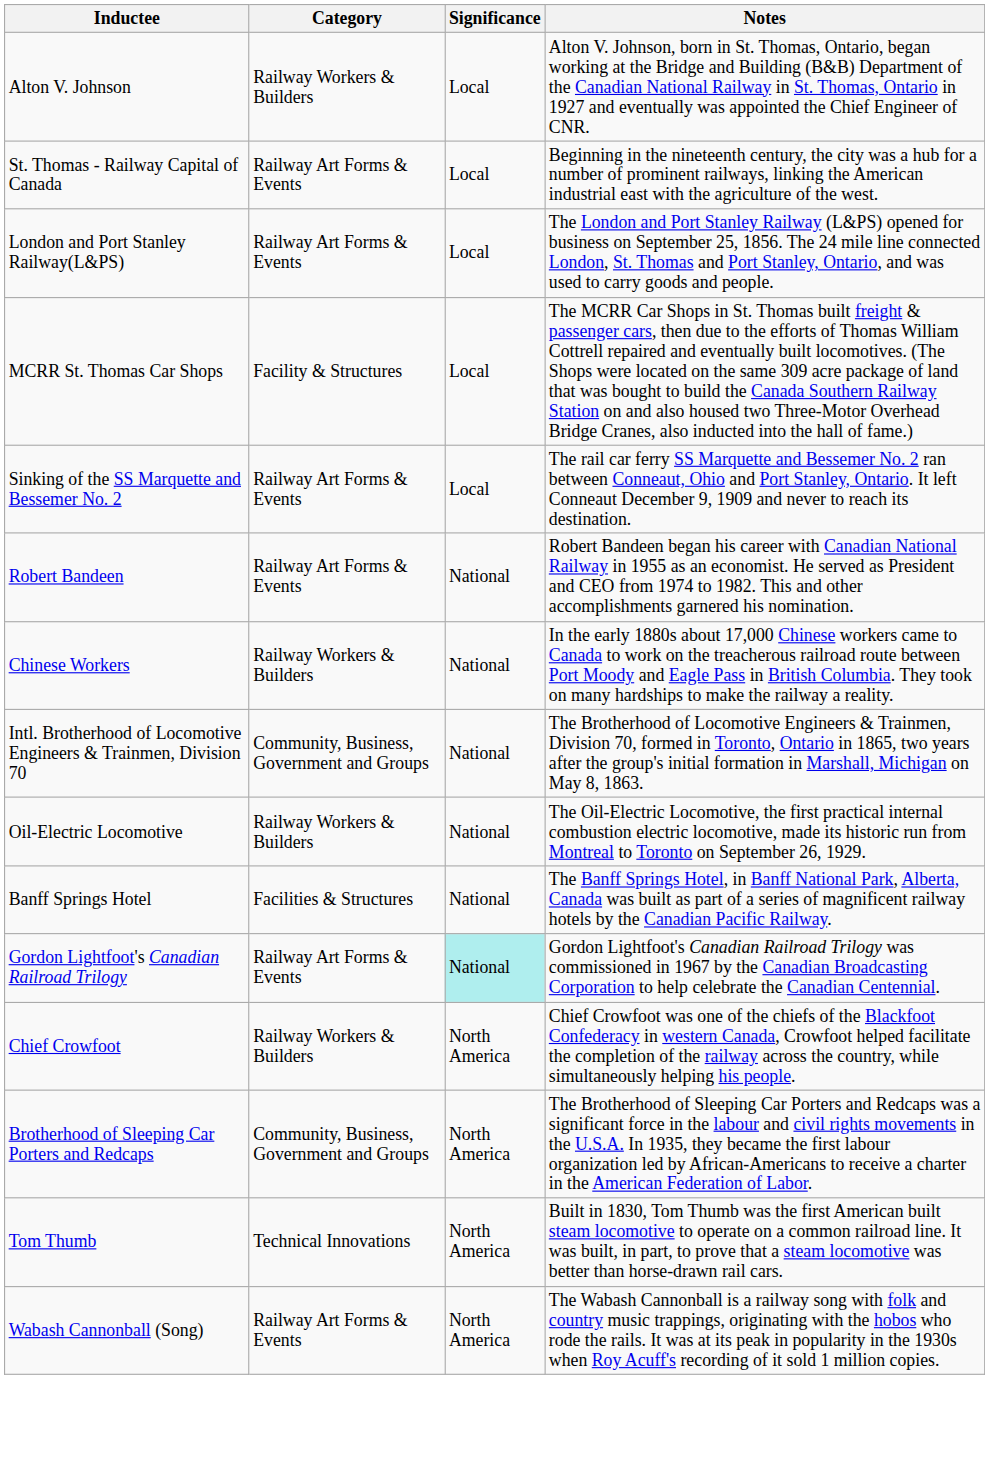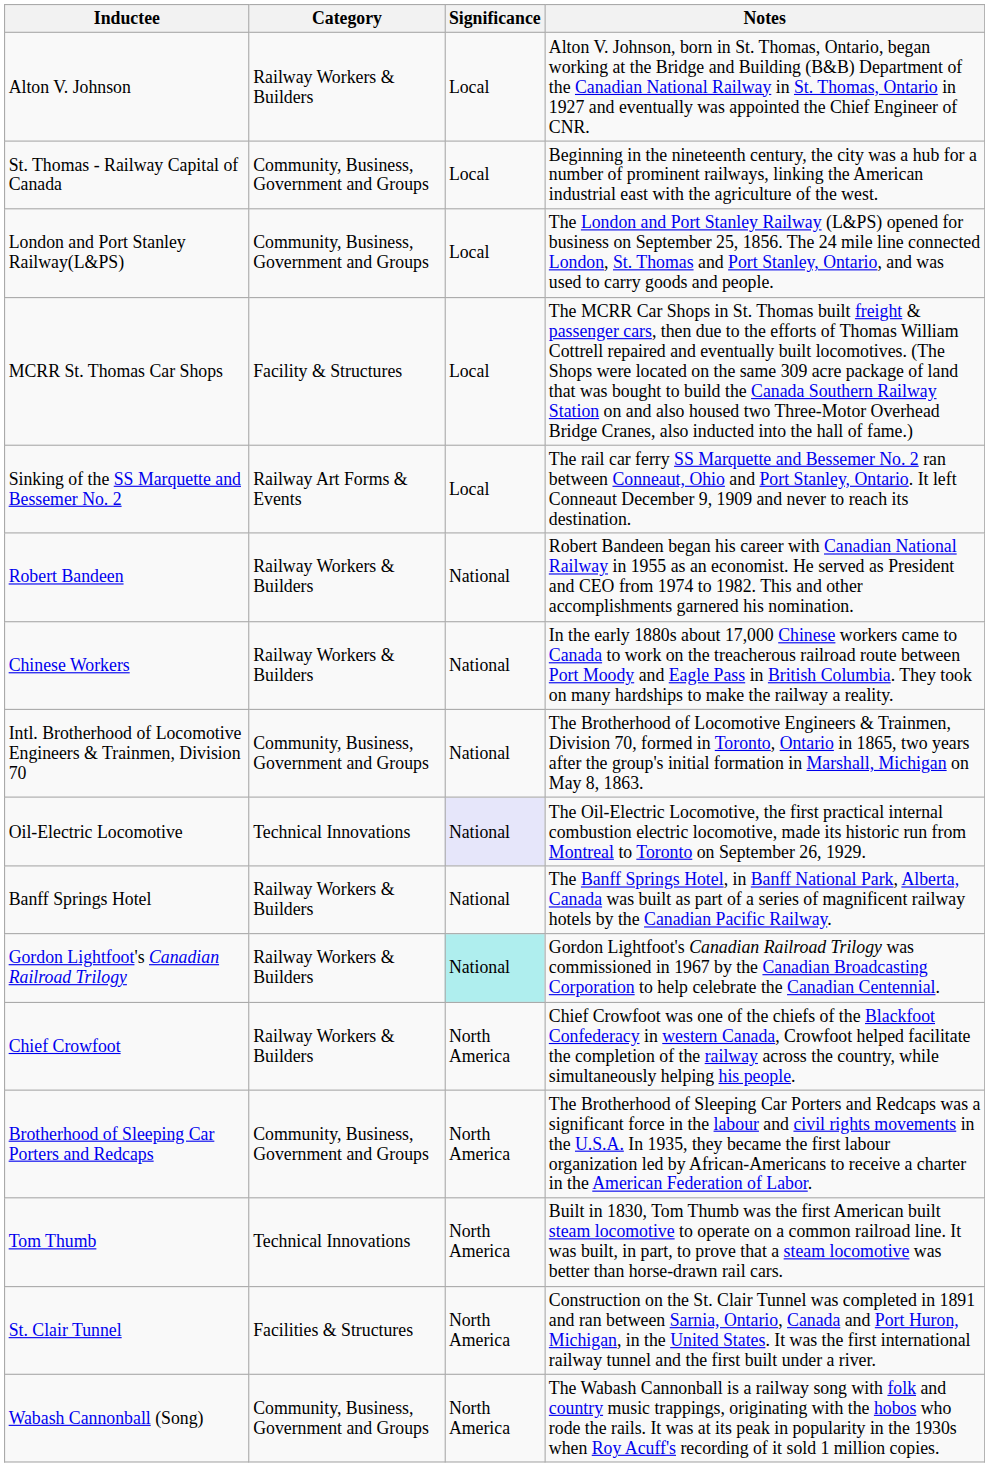 <table class="wikitable sortable" width=100%>
 <tr>
 <th width=25%>Inductee</th>
 <th width=20%>Category</th>
 <th width=10%>Significance</th>
 <th width=45%>Notes</th>
 </tr>
 <tr>
 <td>Alton V. Johnson</td>
 <td>Railway Workers & Builders</td>
 <td>Local</td>
 <td>Alton V. Johnson, born in St. Thomas, Ontario, began working at the Bridge and Building (B&B) Department of the <a href='#'>Canadian National Railway</a> in <a href='#'>St. Thomas, Ontario</a> in 1927 and eventually was appointed the Chief Engineer of CNR.</td>
 </tr>
 <tr>
 <td>St. Thomas - Railway Capital of Canada</td>
-<td>Railway Art Forms & Events</td>
+<td>Community, Business, Government and Groups</td>
 <td>Local</td>
 <td>Beginning in the nineteenth century, the city was a hub for a number of prominent railways, linking the American industrial east with the agriculture of the west.</td>
 </tr>
 <tr>
 <td>London and Port Stanley Railway(L&PS)</td>
-<td>Railway Art Forms & Events</td>
+<td>Community, Business, Government and Groups</td>
 <td>Local</td>
 <td>The <a href='#'>London and Port Stanley Railway</a> (L&PS) opened for business on September 25, 1856. The 24 mile line connected <a href='#'>London</a>, <a href='#'>St. Thomas</a> and <a href='#'>Port Stanley, Ontario</a>, and was used to carry goods and people.</td>
 </tr>
 <tr>
 <td>MCRR St. Thomas Car Shops</td>
 <td>Facility & Structures</td>
 <td>Local</td>
 <td>The MCRR Car Shops in St. Thomas built <a href='#'>freight</a> & <a href='#'>passenger cars</a>, then due to the efforts of Thomas William Cottrell repaired and eventually built locomotives. (The Shops were located on the same 309 acre package of land that was bought to build the <a href='#'>Canada Southern Railway Station</a> on and also housed two Three-Motor Overhead Bridge Cranes, also inducted into the hall of fame.)</td>
 </tr>
 <tr>
 <td>Sinking of the <a href='#'>SS Marquette and Bessemer No. 2</a></td>
 <td>Railway Art Forms & Events</td>
 <td>Local</td>
 <td>The rail car ferry <a href='#'>SS Marquette and Bessemer No. 2</a> ran between <a href='#'>Conneaut, Ohio</a> and <a href='#'>Port Stanley, Ontario</a>. It left Conneaut December 9, 1909 and never to reach its destination.</td>
 </tr>
 <tr>
 <td><a href='#'>Robert Bandeen</a></td>
-<td>Railway Art Forms & Events</td>
+<td>Railway Workers & Builders</td>
 <td>National</td>
 <td>Robert Bandeen began his career with <a href='#'>Canadian National Railway</a> in 1955 as an economist. He served as President and CEO from 1974 to 1982. This and other accomplishments garnered his nomination.</td>
 </tr>
 <tr>
 <td><a href='#'>Chinese Workers</a></td>
 <td>Railway Workers & Builders</td>
 <td>National</td>
 <td>In the early 1880s about 17,000 <a href='#'>Chinese</a> workers came to <a href='#'>Canada</a> to work on the treacherous railroad route between <a href='#'>Port Moody</a> and <a href='#'>Eagle Pass</a> in <a href='#'>British Columbia</a>. They took on many hardships to make the railway a reality.</td>
 </tr>
 <tr>
 <td>Intl. Brotherhood of Locomotive Engineers & Trainmen, Division 70</td>
 <td>Community, Business, Government and Groups</td>
 <td>National</td>
 <td>The Brotherhood of Locomotive Engineers & Trainmen, Division 70, formed in <a href='#'>Toronto</a>, <a href='#'>Ontario</a> in 1865, two years after the group's initial formation in <a href='#'>Marshall, Michigan</a> on May 8, 1863.</td>
 </tr>
 <tr>
 <td>Oil-Electric Locomotive</td>
-<td>Railway Workers & Builders</td>
-<td>National</td>
+<td>Technical Innovations</td>
+<td style="background: lavender;">National</td>
 <td>The Oil-Electric Locomotive, the first practical internal combustion electric locomotive, made its historic run from <a href='#'>Montreal</a> to <a href='#'>Toronto</a> on September 26, 1929.</td>
 </tr>
 <tr>
 <td>Banff Springs Hotel</td>
-<td>Facilities & Structures</td>
+<td>Railway Workers & Builders</td>
 <td>National</td>
 <td>The <a href='#'>Banff Springs Hotel</a>, in <a href='#'>Banff National Park</a>, <a href='#'>Alberta, Canada</a> was built as part of a series of magnificent railway hotels by the <a href='#'>Canadian Pacific Railway</a>.</td>
 </tr>
 <tr>
 <td><a href='#'>Gordon Lightfoot</a>'s <em><a href='#'>Canadian Railroad Trilogy</a></em></td>
-<td>Railway Art Forms & Events</td>
+<td>Railway Workers & Builders</td>
 <td style="background: paleturquoise;">National</td>
 <td>Gordon Lightfoot's <em>Canadian Railroad Trilogy</em> was commissioned in 1967 by the <a href='#'>Canadian Broadcasting Corporation</a> to help celebrate the <a href='#'>Canadian Centennial</a>.</td>
 </tr>
 <tr>
 <td><a href='#'>Chief Crowfoot</a></td>
 <td>Railway Workers & Builders</td>
 <td>North America</td>
 <td>Chief Crowfoot was one of the chiefs of the <a href='#'>Blackfoot Confederacy</a> in <a href='#'>western Canada</a>, Crowfoot helped facilitate the completion of the <a href='#'>railway</a> across the country, while simultaneously helping <a href='#'>his people</a>.</td>
 </tr>
 <tr>
 <td><a href='#'> Brotherhood of Sleeping Car Porters and Redcaps</a></td>
 <td>Community, Business, Government and Groups</td>
 <td>North America</td>
 <td>The Brotherhood of Sleeping Car Porters and Redcaps was a significant force in the <a href='#'>labour</a> and <a href='#'>civil rights movements</a> in the <a href='#'>U.S.A.</a> In 1935, they became the first labour organization led by African-Americans to receive a charter in the <a href='#'>American Federation of Labor</a>.</td>
 </tr>
 <tr>
 <td><a href='#'>Tom Thumb</a></td>
 <td>Technical Innovations</td>
 <td>North America</td>
 <td>Built in 1830, Tom Thumb was the first American built <a href='#'>steam locomotive</a> to operate on a common railroad line. It was built, in part, to prove that a <a href='#'>steam locomotive</a> was better than horse-drawn rail cars.</td>
 </tr>
 <tr>
+<td><a href='#'>St. Clair Tunnel</a></td>
+<td>Facilities & Structures</td>
+<td>North America</td>
+<td>Construction on the St. Clair Tunnel was completed in 1891 and ran between <a href='#'>Sarnia, Ontario</a>, <a href='#'>Canada</a> and <a href='#'>Port Huron, Michigan</a>, in the <a href='#'>United States</a>. It was the first international railway tunnel and the first built under a river.</td>
+</tr>
+<tr>
 <td><a href='#'>Wabash Cannonball</a> (Song)</td>
-<td>Railway Art Forms & Events</td>
+<td>Community, Business, Government and Groups</td>
 <td>North America</td>
 <td>The Wabash Cannonball is a railway song with <a href='#'>folk</a> and <a href='#'>country</a> music trappings, originating with the <a href='#'>hobos</a> who rode the rails. It was at its peak in popularity in the 1930s when <a href='#'>Roy Acuff's</a> recording of it sold 1 million copies.</td>
 </tr>
 </table>
